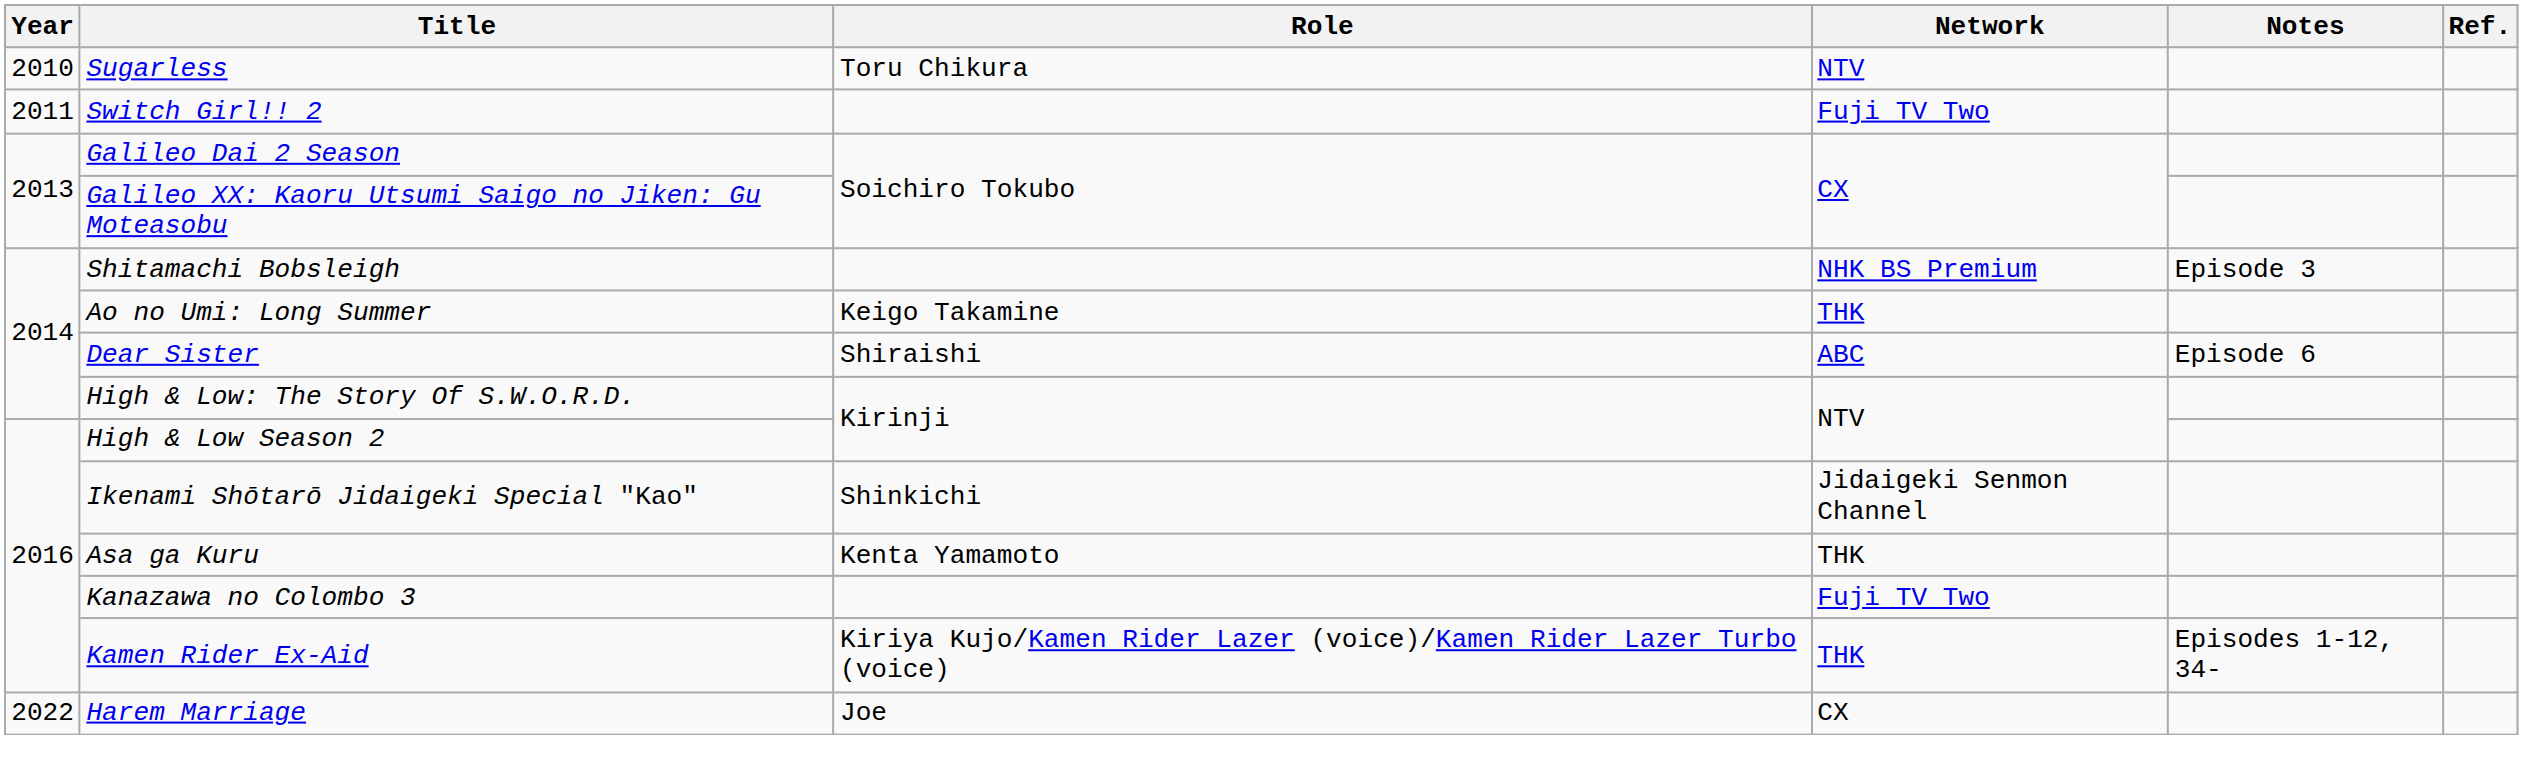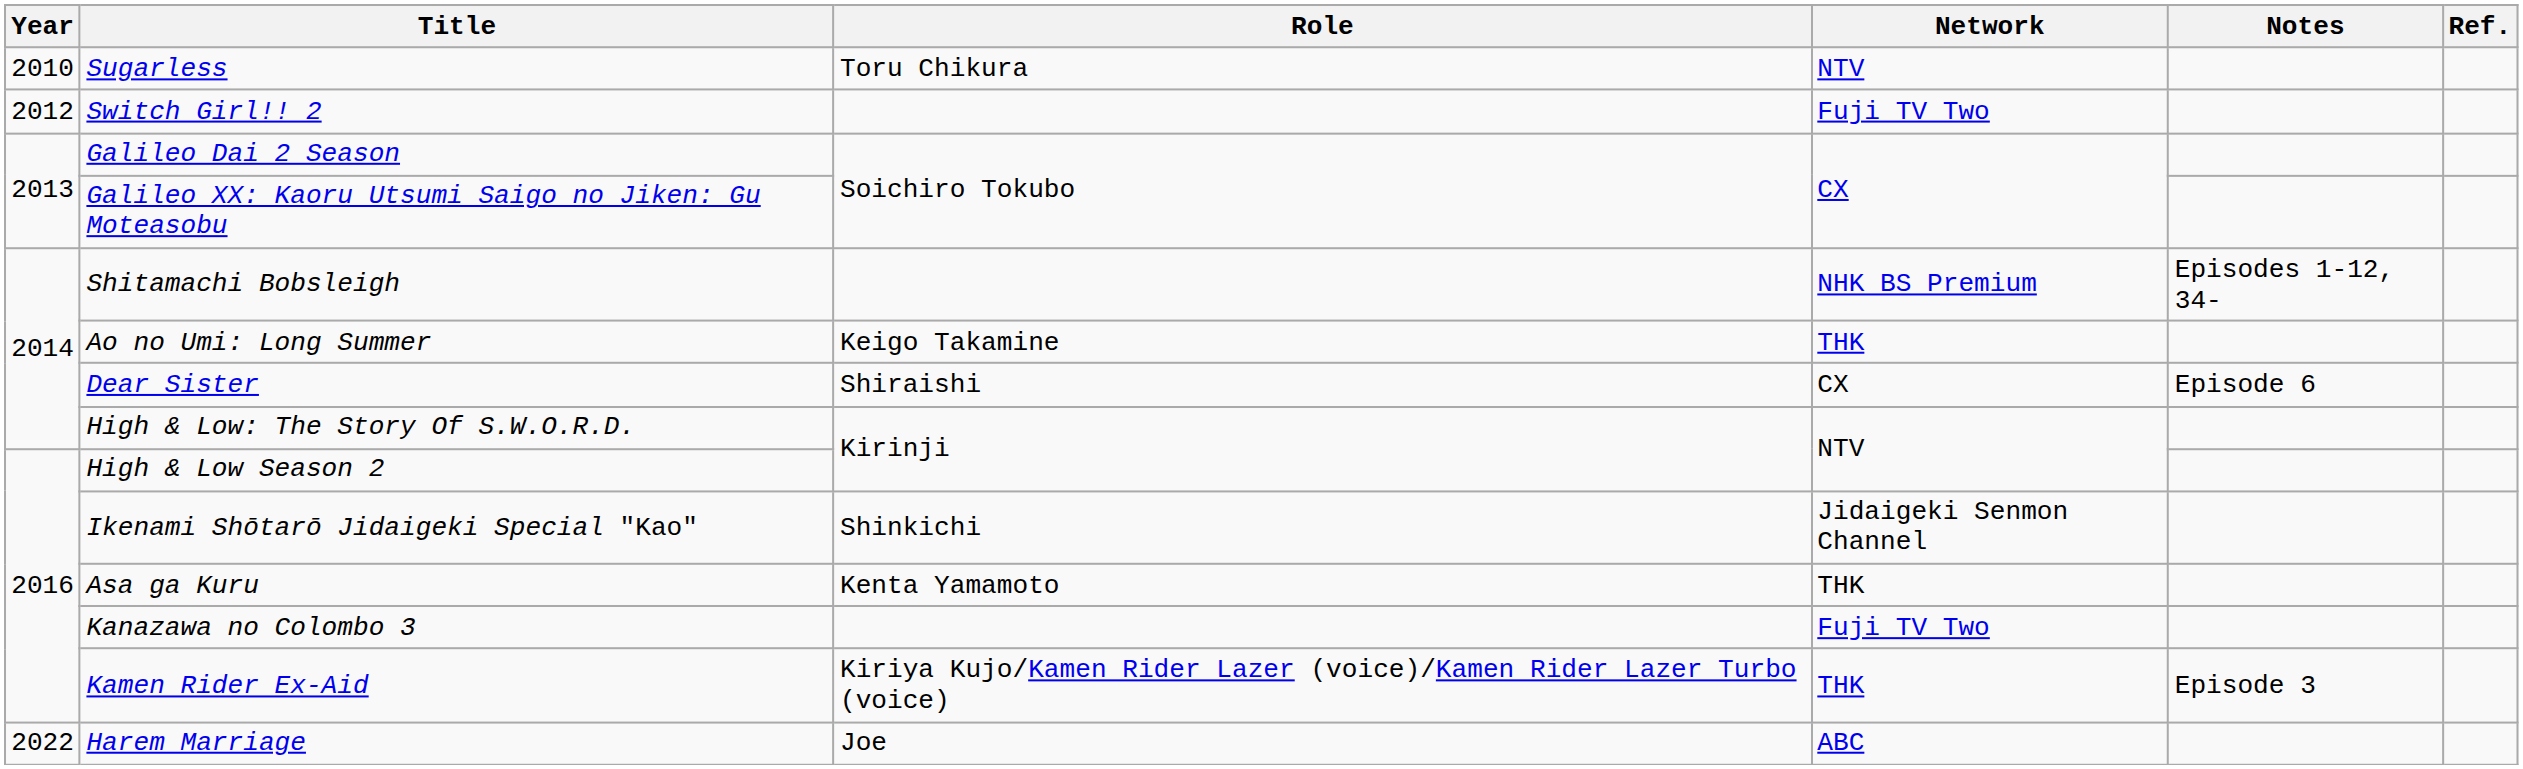 <table class="wikitable">
 <tr>
 <th>Year</th>
 <th>Title</th>
 <th>Role</th>
 <th>Network</th>
 <th>Notes</th>
 <th>Ref.</th>
 </tr>
 <tr>
 <td>2010</td>
 <td><em><a href='#'>Sugarless</a></em></td>
 <td>Toru Chikura</td>
 <td><a href='#'>NTV</a></td>
 <td></td>
 <td></td>
 </tr>
 <tr>
-<td>2011</td>
+<td>2012</td>
 <td><em><a href='#'>Switch Girl!! 2</a></em></td>
 <td></td>
 <td><a href='#'>Fuji TV Two</a></td>
 <td></td>
 <td></td>
 </tr>
 <tr>
 <td rowspan="2">2013</td>
 <td><em><a href='#'>Galileo Dai 2 Season</a></em></td>
 <td rowspan="2">Soichiro Tokubo</td>
 <td rowspan="2"><a href='#'>CX</a></td>
 <td></td>
 <td></td>
 </tr>
 <tr>
 <td><em><a href='#'>Galileo XX: Kaoru Utsumi Saigo no Jiken: Gu Moteasobu</a></em></td>
 <td></td>
 <td></td>
 </tr>
 <tr>
 <td rowspan="4">2014</td>
 <td><em>Shitamachi Bobsleigh</em></td>
 <td></td>
 <td><a href='#'>NHK BS Premium</a></td>
-<td>Episode 3</td>
+<td>Episodes 1-12, 34-</td>
 <td></td>
 </tr>
 <tr>
 <td><em>Ao no Umi: Long Summer</em></td>
 <td>Keigo Takamine</td>
 <td><a href='#'>THK</a></td>
 <td></td>
 <td></td>
 </tr>
 <tr>
 <td><em><a href='#'>Dear Sister</a></em></td>
 <td>Shiraishi</td>
-<td><a href='#'>ABC</a></td>
+<td>CX</td>
 <td>Episode 6</td>
 <td></td>
 </tr>
 <tr>
 <td><em>High & Low: The Story Of S.W.O.R.D.</em></td>
 <td rowspan="2">Kirinji</td>
 <td rowspan="2">NTV</td>
 <td></td>
 <td></td>
 </tr>
 <tr>
 <td rowspan="5">2016</td>
 <td><em>High & Low Season 2</em></td>
 <td></td>
 <td></td>
 </tr>
 <tr>
 <td><em>Ikenami Shōtarō Jidaigeki Special</em> "Kao"</td>
 <td>Shinkichi</td>
 <td>Jidaigeki Senmon Channel</td>
 <td></td>
 <td></td>
 </tr>
 <tr>
 <td><em>Asa ga Kuru</em></td>
 <td>Kenta Yamamoto</td>
 <td>THK</td>
 <td></td>
 <td></td>
 </tr>
 <tr>
 <td><em>Kanazawa no Colombo 3</em></td>
 <td></td>
 <td><a href='#'>Fuji TV Two</a></td>
 <td></td>
 <td></td>
 </tr>
 <tr>
 <td><em><a href='#'>Kamen Rider Ex-Aid</a></em></td>
 <td>Kiriya Kujo/<a href='#'>Kamen Rider Lazer</a> (voice)/<a href='#'>Kamen Rider Lazer Turbo</a> (voice)</td>
 <td><a href='#'>THK</a></td>
-<td>Episodes 1-12, 34-</td>
+<td>Episode 3</td>
 <td></td>
 </tr>
 <tr>
 <td rowspan="1">2022</td>
 <td><em><a href='#'>Harem Marriage</a></em></td>
 <td>Joe</td>
-<td>CX</td>
+<td><a href='#'>ABC</a></td>
 <td></td>
 <td></td>
 </tr>
 </table>
